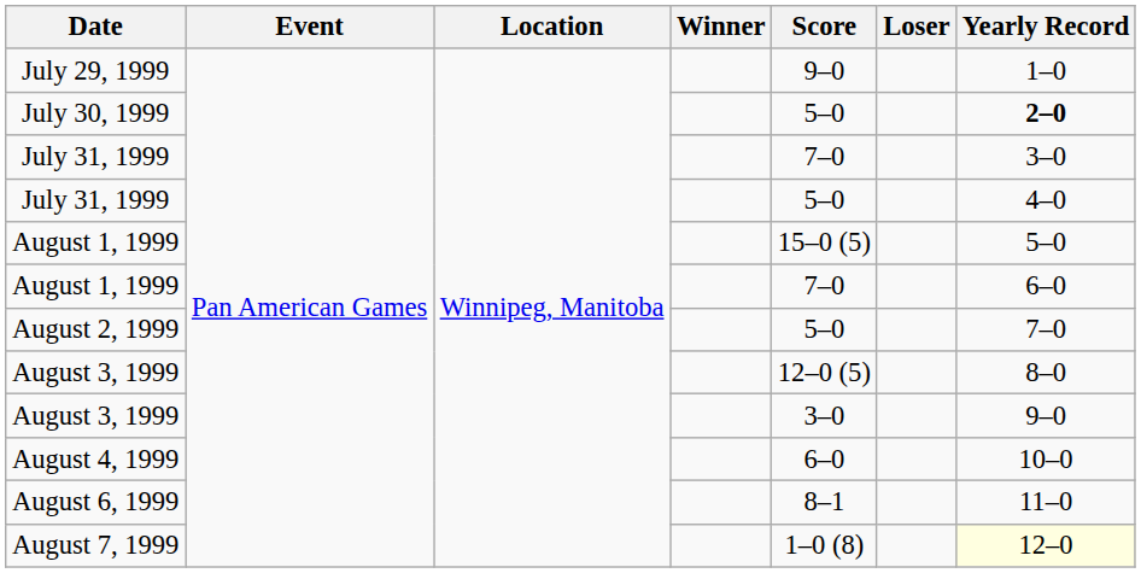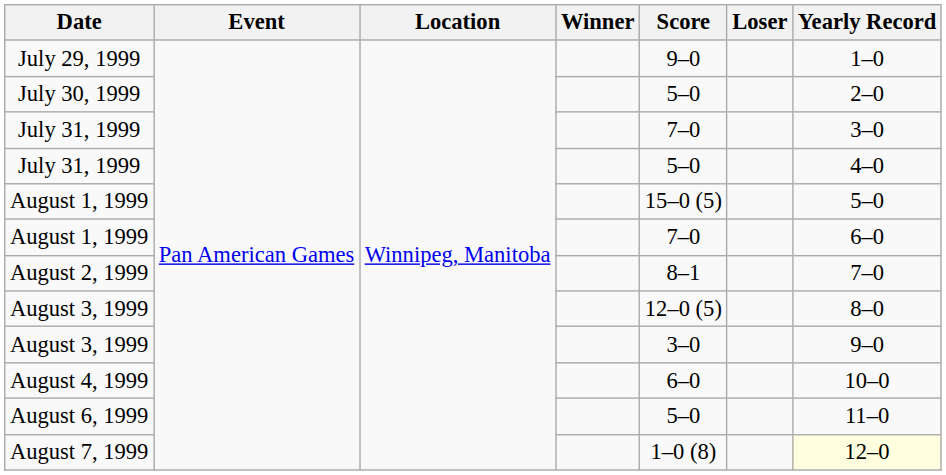 <table class="wikitable">
 <tr>
 <th>Date</th>
 <th>Event</th>
 <th>Location</th>
 <th>Winner</th>
 <th>Score</th>
 <th>Loser</th>
 <th>Yearly Record</th>
 </tr>
 <tr align=center>
 <td>July 29, 1999</td>
 <td rowspan=12><a href='#'>Pan American Games</a></td>
 <td rowspan=12><a href='#'>Winnipeg, Manitoba</a></td>
 <td></td>
 <td>9–0</td>
 <td></td>
 <td>1–0</td>
 </tr>
 <tr align=center>
 <td>July 30, 1999</td>
 <td></td>
 <td>5–0</td>
 <td></td>
-<td><strong>2–0</strong></td>
+<td>2–0</td>
 </tr>
 <tr align=center>
 <td>July 31, 1999</td>
 <td></td>
 <td>7–0</td>
 <td></td>
 <td>3–0</td>
 </tr>
 <tr align=center>
 <td>July 31, 1999</td>
 <td></td>
 <td>5–0</td>
 <td></td>
 <td>4–0</td>
 </tr>
 <tr align=center>
 <td>August 1, 1999</td>
 <td></td>
 <td>15–0 (5)</td>
 <td></td>
 <td>5–0</td>
 </tr>
 <tr align=center>
 <td>August 1, 1999</td>
 <td></td>
 <td>7–0</td>
 <td></td>
 <td>6–0</td>
 </tr>
 <tr align=center>
 <td>August 2, 1999</td>
 <td></td>
-<td>5–0</td>
+<td>8–1</td>
 <td></td>
 <td>7–0</td>
 </tr>
 <tr align=center>
 <td>August 3, 1999</td>
 <td></td>
 <td>12–0 (5)</td>
 <td></td>
 <td>8–0</td>
 </tr>
 <tr align=center>
 <td>August 3, 1999</td>
 <td></td>
 <td>3–0</td>
 <td></td>
 <td>9–0</td>
 </tr>
 <tr align=center>
 <td>August 4, 1999</td>
 <td></td>
 <td>6–0</td>
 <td></td>
 <td>10–0</td>
 </tr>
 <tr align=center>
 <td>August 6, 1999</td>
 <td></td>
-<td>8–1</td>
+<td>5–0</td>
 <td></td>
 <td>11–0</td>
 </tr>
 <tr align=center>
 <td>August 7, 1999</td>
 <td></td>
 <td>1–0 (8)</td>
 <td></td>
 <td style="background: lightyellow;">12–0</td>
 </tr>
 </table>
